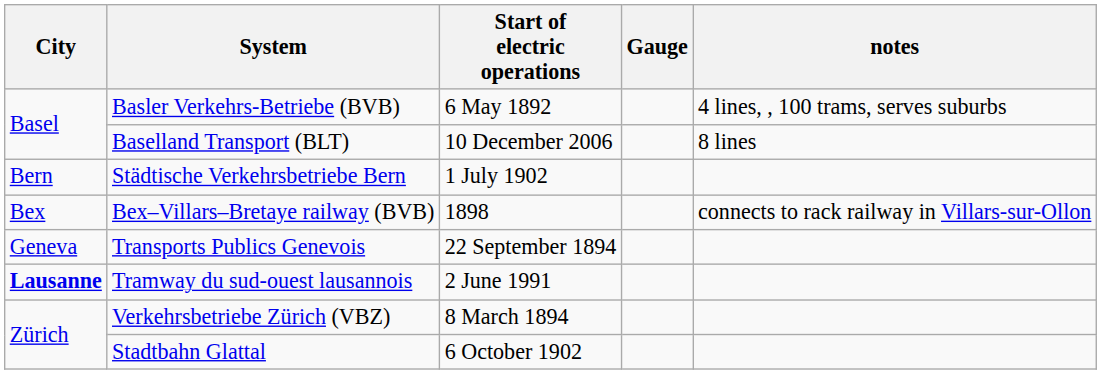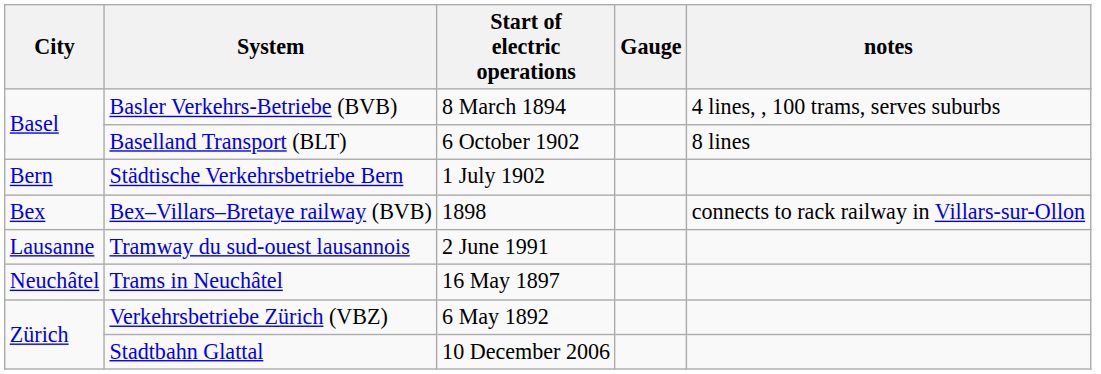 <table class="wikitable">
 <tr>
 <th>City</th>
 <th>System</th>
 <th>Start of<br>electric<br>operations</th>
 <th>Gauge</th>
 <th>notes</th>
 </tr>
 <tr>
 <td rowspan=2><a href='#'>Basel</a></td>
 <td><a href='#'>Basler Verkehrs-Betriebe</a> (BVB)</td>
-<td>6 May 1892</td>
+<td>8 March 1894</td>
 <td></td>
 <td>4 lines, , 100 trams, serves suburbs</td>
 </tr>
 <tr>
 <td><a href='#'>Baselland Transport</a> (BLT)</td>
-<td>10 December 2006</td>
+<td>6 October 1902</td>
 <td></td>
 <td>8 lines</td>
 </tr>
 <tr>
 <td><a href='#'>Bern</a></td>
 <td><a href='#'>Städtische Verkehrsbetriebe Bern</a></td>
 <td>1 July 1902</td>
 <td></td>
 <td> </td>
 </tr>
 <tr>
 <td><a href='#'>Bex</a></td>
 <td><a href='#'>Bex–Villars–Bretaye railway</a> (BVB)</td>
 <td>1898</td>
 <td></td>
 <td>connects to rack railway in <a href='#'>Villars-sur-Ollon</a></td>
 </tr>
 <tr>
-<td><a href='#'>Geneva</a></td>
-<td><a href='#'>Transports Publics Genevois</a></td>
-<td>22 September 1894</td>
-<td></td>
-<td> </td>
-</tr>
-<tr>
-<td><strong><a href='#'>Lausanne</a></strong></td>
+<td><a href='#'>Lausanne</a></td>
 <td><a href='#'>Tramway du sud-ouest lausannois</a></td>
 <td>2 June 1991</td>
 <td></td>
 <td> </td>
 </tr>
 <tr>
+<td><a href='#'>Neuchâtel</a></td>
+<td><a href='#'>Trams in Neuchâtel</a></td>
+<td>16 May 1897</td>
+<td></td>
+<td> </td>
+</tr>
+<tr>
 <td rowspan = 2><a href='#'>Zürich</a></td>
 <td><a href='#'>Verkehrsbetriebe Zürich</a> (VBZ)</td>
-<td>8 March 1894</td>
+<td>6 May 1892</td>
 <td></td>
 <td> </td>
 </tr>
 <tr>
 <td><a href='#'>Stadtbahn Glattal</a></td>
-<td>6 October 1902</td>
+<td>10 December 2006</td>
 <td> </td>
 <td> </td>
 </tr>
 </table>
